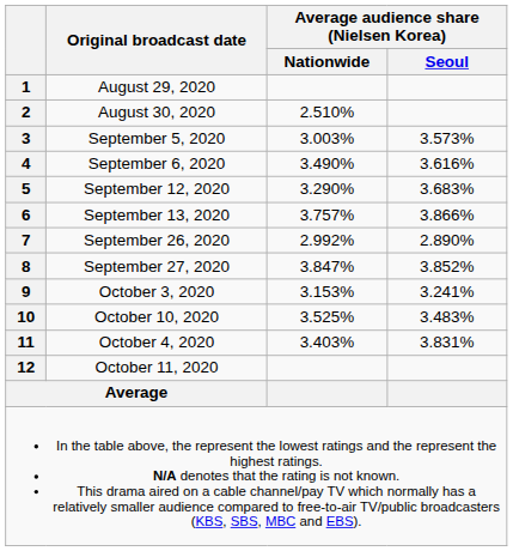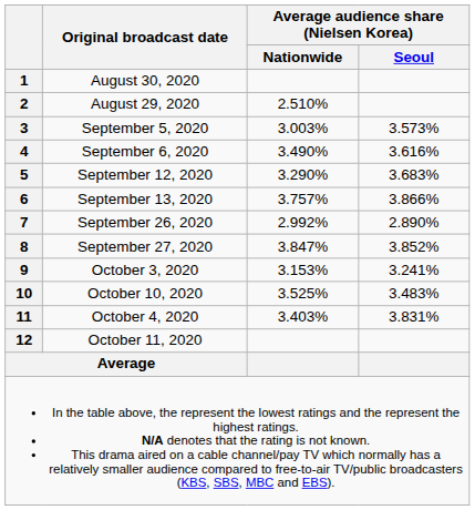 <table class="wikitable" style="text-align:center; width:500px; margin-left:auto; margin-right:auto; border:none">
 <tr>
 <th rowspan="2"></th>
 <th rowspan="2">Original broadcast date</th>
 <th colspan="2">Average audience share<br>(Nielsen Korea)</th>
 </tr>
 <tr>
 <th style="width:7em">Nationwide</th>
 <th style="width:7em"><a href='#'>Seoul</a></th>
 </tr>
 <tr>
 <th>1</th>
-<td>August 29, 2020</td>
+<td>August 30, 2020</td>
 <td><strong></strong></td>
 <td></td>
 </tr>
 <tr>
 <th>2</th>
-<td>August 30, 2020</td>
+<td>August 29, 2020</td>
 <td>2.510%</td>
 <td><strong></strong></td>
 </tr>
 <tr>
 <th>3</th>
 <td>September 5, 2020</td>
 <td>3.003%</td>
 <td>3.573%</td>
 </tr>
 <tr>
 <th>4</th>
 <td>September 6, 2020</td>
 <td>3.490%</td>
 <td>3.616%</td>
 </tr>
 <tr>
 <th>5</th>
 <td>September 12, 2020</td>
 <td>3.290%</td>
 <td>3.683%</td>
 </tr>
 <tr>
 <th>6</th>
 <td>September 13, 2020</td>
 <td>3.757%</td>
 <td>3.866%</td>
 </tr>
 <tr>
 <th>7</th>
 <td>September 26, 2020</td>
 <td>2.992%</td>
 <td>2.890%</td>
 </tr>
 <tr>
 <th>8</th>
 <td>September 27, 2020</td>
 <td>3.847%</td>
 <td>3.852%</td>
 </tr>
 <tr>
 <th>9</th>
 <td>October 3, 2020</td>
 <td>3.153%</td>
 <td>3.241%</td>
 </tr>
 <tr>
 <th>10</th>
 <td>October 10, 2020</td>
 <td>3.525%</td>
 <td>3.483%</td>
 </tr>
 <tr>
 <th>11</th>
 <td>October 4, 2020</td>
 <td>3.403%</td>
 <td>3.831%</td>
 </tr>
 <tr>
 <th>12</th>
 <td>October 11, 2020</td>
 <td><strong></strong></td>
 <td><strong></strong></td>
 </tr>
 <tr>
 <th colspan="2">Average</th>
 <th></th>
 <th></th>
 </tr>
 <tr>
 <td colspan="6" style="font-size:85%"><br><ul><li>In the table above, the <strong></strong> represent the lowest ratings and the <strong></strong> represent the highest ratings.</li><li><strong>N/A</strong> denotes that the rating is not known.</li><li>This drama aired on a cable channel/pay TV which normally has a relatively smaller audience compared to free-to-air TV/public broadcasters (<a href='#'>KBS</a>, <a href='#'>SBS</a>, <a href='#'>MBC</a> and <a href='#'>EBS</a>).</li></ul></td>
 </tr>
 </table>
